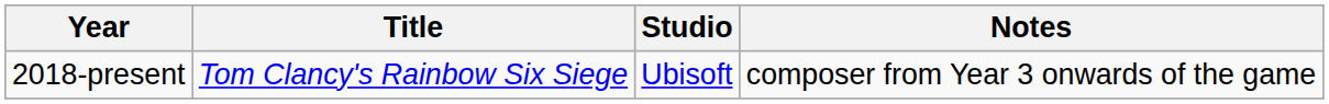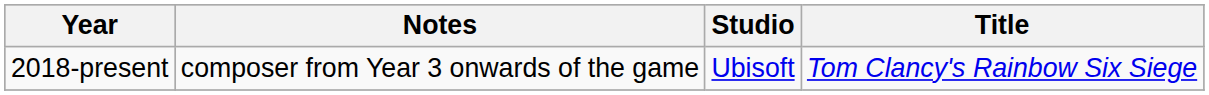 <table class="wikitable">
 <tr>
 <th>Year</th>
+<th>Notes</th>
+<th>Studio</th>
 <th>Title</th>
-<th>Studio</th>
-<th>Notes</th>
 </tr>
 <tr>
 <td>2018-present</td>
+<td>composer from Year 3 onwards of the game</td>
+<td><a href='#'>Ubisoft</a></td>
 <td><em><a href='#'>Tom Clancy's Rainbow Six Siege</a></em></td>
-<td><a href='#'>Ubisoft</a></td>
-<td>composer from Year 3 onwards of the game</td>
 </tr>
 </table>
